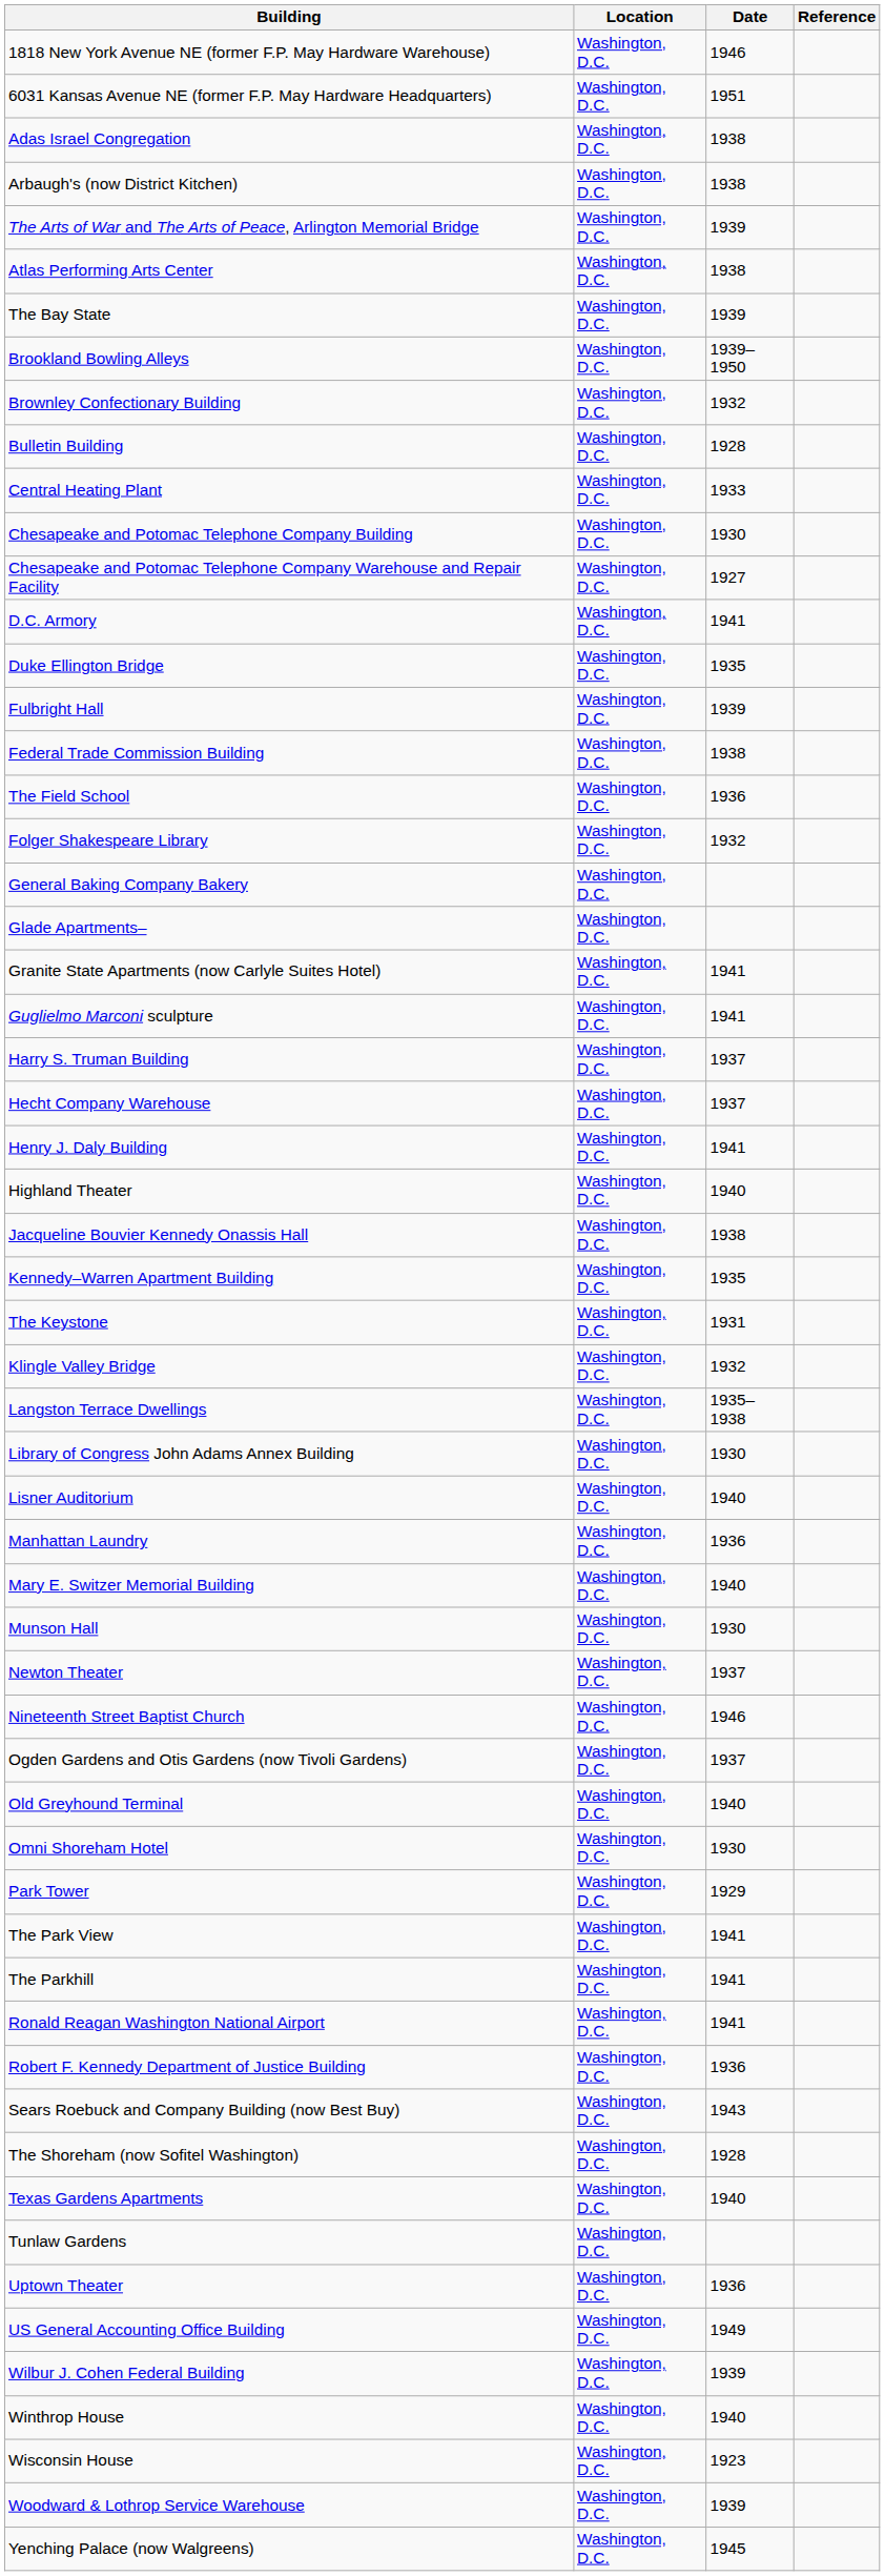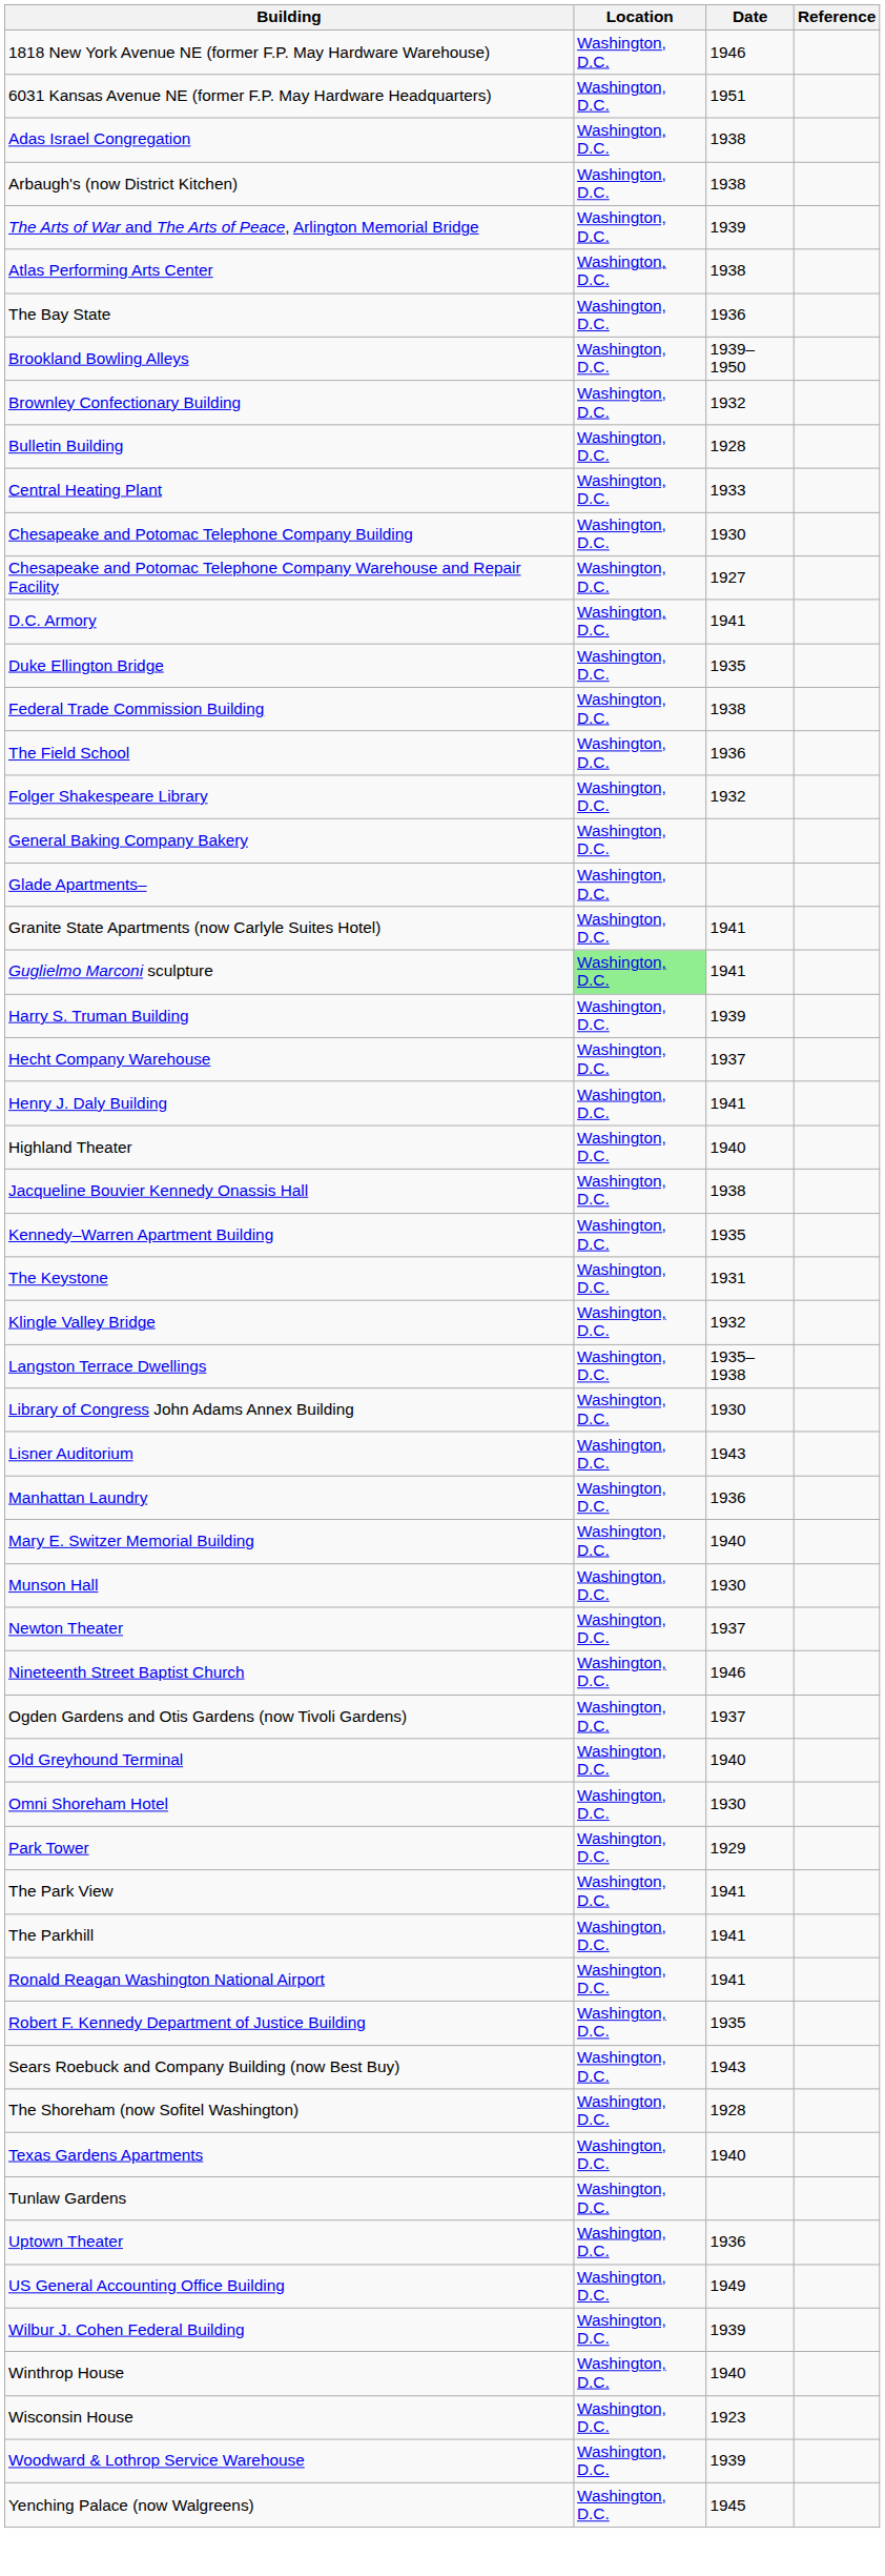 <table class="wikitable sortable">
 <tr>
 <th>Building</th>
 <th>Location</th>
 <th>Date</th>
 <th>Reference</th>
 </tr>
 <tr>
 <td>1818 New York Avenue NE (former F.P. May Hardware Warehouse)</td>
 <td><a href='#'>Washington, D.C.</a></td>
 <td>1946</td>
 <td></td>
 </tr>
 <tr>
 <td>6031 Kansas Avenue NE (former F.P. May Hardware Headquarters)</td>
 <td><a href='#'>Washington, D.C.</a></td>
 <td>1951</td>
 <td></td>
 </tr>
 <tr>
 <td><a href='#'>Adas Israel Congregation</a></td>
 <td><a href='#'>Washington, D.C.</a></td>
 <td>1938</td>
 <td></td>
 </tr>
 <tr>
 <td>Arbaugh's (now District Kitchen)</td>
 <td><a href='#'>Washington, D.C.</a></td>
 <td>1938</td>
 <td></td>
 </tr>
 <tr>
 <td><a href='#'><em>The Arts of War</em> and <em>The Arts of Peace</em></a>, <a href='#'>Arlington Memorial Bridge</a></td>
 <td><a href='#'>Washington, D.C.</a></td>
 <td>1939</td>
 <td></td>
 </tr>
 <tr>
 <td><a href='#'>Atlas Performing Arts Center</a></td>
 <td><a href='#'>Washington, D.C.</a></td>
 <td>1938</td>
 <td></td>
 </tr>
 <tr>
 <td>The Bay State</td>
 <td><a href='#'>Washington, D.C.</a></td>
-<td>1939</td>
+<td>1936</td>
 <td></td>
 </tr>
 <tr>
 <td><a href='#'>Brookland Bowling Alleys</a></td>
 <td><a href='#'>Washington, D.C.</a></td>
 <td>1939–1950</td>
 <td></td>
 </tr>
 <tr>
 <td><a href='#'>Brownley Confectionary Building</a></td>
 <td><a href='#'>Washington, D.C.</a></td>
 <td>1932</td>
 <td></td>
 </tr>
 <tr>
 <td><a href='#'>Bulletin Building</a></td>
 <td><a href='#'>Washington, D.C.</a></td>
 <td>1928</td>
 <td></td>
 </tr>
 <tr>
 <td><a href='#'>Central Heating Plant</a></td>
 <td><a href='#'>Washington, D.C.</a></td>
 <td>1933</td>
 <td></td>
 </tr>
 <tr>
 <td><a href='#'>Chesapeake and Potomac Telephone Company Building</a></td>
 <td><a href='#'>Washington, D.C.</a></td>
 <td>1930</td>
 <td></td>
 </tr>
 <tr>
 <td><a href='#'>Chesapeake and Potomac Telephone Company Warehouse and Repair Facility</a></td>
 <td><a href='#'>Washington, D.C.</a></td>
 <td>1927</td>
 <td></td>
 </tr>
 <tr>
 <td><a href='#'>D.C. Armory</a></td>
 <td><a href='#'>Washington, D.C.</a></td>
 <td>1941</td>
 <td></td>
 </tr>
 <tr>
 <td><a href='#'>Duke Ellington Bridge</a></td>
 <td><a href='#'>Washington, D.C.</a></td>
 <td>1935</td>
 <td></td>
 </tr>
 <tr>
-<td><a href='#'>Fulbright Hall</a></td>
-<td><a href='#'>Washington, D.C.</a></td>
-<td>1939</td>
-<td></td>
-</tr>
-<tr>
 <td><a href='#'>Federal Trade Commission Building</a></td>
 <td><a href='#'>Washington, D.C.</a></td>
 <td>1938</td>
 <td></td>
 </tr>
 <tr>
 <td><a href='#'>The Field School</a></td>
 <td><a href='#'>Washington, D.C.</a></td>
 <td>1936</td>
 <td></td>
 </tr>
 <tr>
 <td><a href='#'>Folger Shakespeare Library</a></td>
 <td><a href='#'>Washington, D.C.</a></td>
 <td>1932</td>
 <td></td>
 </tr>
 <tr>
 <td><a href='#'>General Baking Company Bakery</a></td>
 <td><a href='#'>Washington, D.C.</a></td>
 <td></td>
 <td></td>
 </tr>
 <tr>
 <td><a href='#'>Glade Apartments–</a></td>
 <td><a href='#'>Washington, D.C.</a></td>
 <td></td>
 <td></td>
 </tr>
 <tr>
 <td>Granite State Apartments (now Carlyle Suites Hotel)</td>
 <td><a href='#'>Washington, D.C.</a></td>
 <td>1941</td>
 <td></td>
 </tr>
 <tr>
 <td><em><a href='#'>Guglielmo Marconi</a></em> sculpture</td>
-<td><a href='#'>Washington, D.C.</a></td>
+<td style="background: lightgreen;"><a href='#'>Washington, D.C.</a></td>
 <td>1941</td>
 <td></td>
 </tr>
 <tr>
 <td><a href='#'>Harry S. Truman Building</a></td>
 <td><a href='#'>Washington, D.C.</a></td>
-<td>1937</td>
+<td>1939</td>
 <td></td>
 </tr>
 <tr>
 <td><a href='#'>Hecht Company Warehouse</a></td>
 <td><a href='#'>Washington, D.C.</a></td>
 <td>1937</td>
 <td></td>
 </tr>
 <tr>
 <td><a href='#'>Henry J. Daly Building</a></td>
 <td><a href='#'>Washington, D.C.</a></td>
 <td>1941</td>
 <td></td>
 </tr>
 <tr>
 <td>Highland Theater</td>
 <td><a href='#'>Washington, D.C.</a></td>
 <td>1940</td>
 <td></td>
 </tr>
 <tr>
 <td><a href='#'>Jacqueline Bouvier Kennedy Onassis Hall</a></td>
 <td><a href='#'>Washington, D.C.</a></td>
 <td>1938</td>
 <td></td>
 </tr>
 <tr>
 <td><a href='#'>Kennedy–Warren Apartment Building</a></td>
 <td><a href='#'>Washington, D.C.</a></td>
 <td>1935</td>
 <td></td>
 </tr>
 <tr>
 <td><a href='#'>The Keystone</a></td>
 <td><a href='#'>Washington, D.C.</a></td>
 <td>1931</td>
 <td></td>
 </tr>
 <tr>
 <td><a href='#'>Klingle Valley Bridge</a></td>
 <td><a href='#'>Washington, D.C.</a></td>
 <td>1932</td>
 <td></td>
 </tr>
 <tr>
 <td><a href='#'>Langston Terrace Dwellings</a></td>
 <td><a href='#'>Washington, D.C.</a></td>
 <td>1935–1938</td>
 <td></td>
 </tr>
 <tr>
 <td><a href='#'>Library of Congress</a> John Adams Annex Building</td>
 <td><a href='#'>Washington, D.C.</a></td>
 <td>1930</td>
 <td></td>
 </tr>
 <tr>
 <td><a href='#'>Lisner Auditorium</a></td>
 <td><a href='#'>Washington, D.C.</a></td>
-<td>1940</td>
+<td>1943</td>
 <td></td>
 </tr>
 <tr>
 <td><a href='#'>Manhattan Laundry</a></td>
 <td><a href='#'>Washington, D.C.</a></td>
 <td>1936</td>
 <td></td>
 </tr>
 <tr>
 <td><a href='#'>Mary E. Switzer Memorial Building</a></td>
 <td><a href='#'>Washington, D.C.</a></td>
 <td>1940</td>
 <td></td>
 </tr>
 <tr>
 <td><a href='#'>Munson Hall</a></td>
 <td><a href='#'>Washington, D.C.</a></td>
 <td>1930</td>
 <td></td>
 </tr>
 <tr>
 <td><a href='#'>Newton Theater</a></td>
 <td><a href='#'>Washington, D.C.</a></td>
 <td>1937</td>
 <td></td>
 </tr>
 <tr>
 <td><a href='#'>Nineteenth Street Baptist Church</a></td>
 <td><a href='#'>Washington, D.C.</a></td>
 <td>1946</td>
 <td></td>
 </tr>
 <tr>
 <td>Ogden Gardens and Otis Gardens (now Tivoli Gardens)</td>
 <td><a href='#'>Washington, D.C.</a></td>
 <td>1937</td>
 <td></td>
 </tr>
 <tr>
 <td><a href='#'>Old Greyhound Terminal</a></td>
 <td><a href='#'>Washington, D.C.</a></td>
 <td>1940</td>
 <td></td>
 </tr>
 <tr>
 <td><a href='#'>Omni Shoreham Hotel</a></td>
 <td><a href='#'>Washington, D.C.</a></td>
 <td>1930</td>
 <td></td>
 </tr>
 <tr>
 <td><a href='#'>Park Tower</a></td>
 <td><a href='#'>Washington, D.C.</a></td>
 <td>1929</td>
 <td></td>
 </tr>
 <tr>
 <td>The Park View</td>
 <td><a href='#'>Washington, D.C.</a></td>
 <td>1941</td>
 <td></td>
 </tr>
 <tr>
 <td>The Parkhill</td>
 <td><a href='#'>Washington, D.C.</a></td>
 <td>1941</td>
 <td></td>
 </tr>
 <tr>
 <td><a href='#'>Ronald Reagan Washington National Airport</a></td>
 <td><a href='#'>Washington, D.C.</a></td>
 <td>1941</td>
 <td></td>
 </tr>
 <tr>
 <td><a href='#'>Robert F. Kennedy Department of Justice Building</a></td>
 <td><a href='#'>Washington, D.C.</a></td>
-<td>1936</td>
+<td>1935</td>
 <td></td>
 </tr>
 <tr>
 <td>Sears Roebuck and Company Building (now Best Buy)</td>
 <td><a href='#'>Washington, D.C.</a></td>
 <td>1943</td>
 <td></td>
 </tr>
 <tr>
 <td>The Shoreham (now Sofitel Washington)</td>
 <td><a href='#'>Washington, D.C.</a></td>
 <td>1928</td>
 <td></td>
 </tr>
 <tr>
 <td><a href='#'>Texas Gardens Apartments</a></td>
 <td><a href='#'>Washington, D.C.</a></td>
 <td>1940</td>
 <td></td>
 </tr>
 <tr>
 <td>Tunlaw Gardens</td>
 <td><a href='#'>Washington, D.C.</a></td>
 <td></td>
 <td></td>
 </tr>
 <tr>
 <td><a href='#'>Uptown Theater</a></td>
 <td><a href='#'>Washington, D.C.</a></td>
 <td>1936</td>
 <td></td>
 </tr>
 <tr>
 <td><a href='#'>US General Accounting Office Building</a></td>
 <td><a href='#'>Washington, D.C.</a></td>
 <td>1949</td>
 <td></td>
 </tr>
 <tr>
 <td><a href='#'>Wilbur J. Cohen Federal Building</a></td>
 <td><a href='#'>Washington, D.C.</a></td>
 <td>1939</td>
 <td></td>
 </tr>
 <tr>
 <td>Winthrop House</td>
 <td><a href='#'>Washington, D.C.</a></td>
 <td>1940</td>
 <td></td>
 </tr>
 <tr>
 <td>Wisconsin House</td>
 <td><a href='#'>Washington, D.C.</a></td>
 <td>1923</td>
 <td></td>
 </tr>
 <tr>
 <td><a href='#'>Woodward & Lothrop Service Warehouse</a></td>
 <td><a href='#'>Washington, D.C.</a></td>
 <td>1939</td>
 <td></td>
 </tr>
 <tr>
 <td>Yenching Palace (now Walgreens)</td>
 <td><a href='#'>Washington, D.C.</a></td>
 <td>1945</td>
 <td></td>
 </tr>
 </table>
